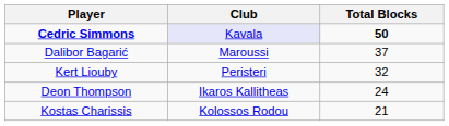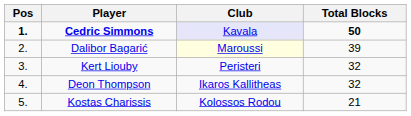 <table class="wikitable" style="text-align: center;" width="65%">
 <tr>
+<th>Pos</th>
 <th>Player</th>
 <th>Club</th>
 <th>Total Blocks</th>
 </tr>
 <tr>
+<td align="center"><strong>1.</strong></td>
 <td> <strong><a href='#'>Cedric Simmons</a></strong></td>
 <td style="background: lavender;"><a href='#'>Kavala</a></td>
 <td align="center"><strong>50</strong></td>
 </tr>
 <tr>
+<td align="center">2.</td>
 <td> <a href='#'>Dalibor Bagarić</a></td>
-<td><a href='#'>Maroussi</a></td>
-<td align="center">37</td>
+<td style="background: lightyellow;"><a href='#'>Maroussi</a></td>
+<td align="center">39</td>
 </tr>
 <tr>
+<td align="center">3.</td>
 <td> <a href='#'>Kert Liouby</a></td>
 <td><a href='#'>Peristeri</a></td>
 <td align="center">32</td>
 </tr>
 <tr>
+<td align="center">4.</td>
 <td> <a href='#'>Deon Thompson</a></td>
 <td><a href='#'>Ikaros Kallitheas</a></td>
-<td align="center">24</td>
+<td align="center">32</td>
 </tr>
 <tr>
+<td align="center">5.</td>
 <td> <a href='#'>Kostas Charissis</a></td>
 <td><a href='#'>Kolossos Rodou</a></td>
 <td align="center">21</td>
 </tr>
 </table>
